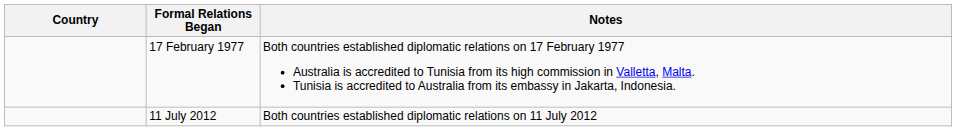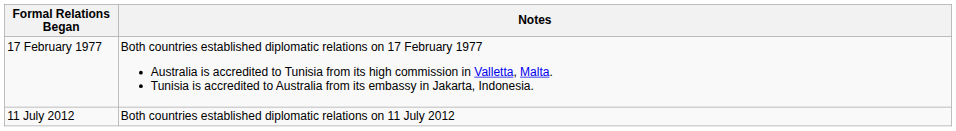 <table class="wikitable sortable" style="width:100%; margin:auto;">
 <tr>
-<th style="width:15%;">Country</th>
 <th style="width:12%;">Formal Relations Began</th>
 <th>Notes</th>
 </tr>
 <tr valign="top">
-<td></td>
 <td>17 February 1977</td>
 <td>Both countries established diplomatic relations on 17 February 1977<br><ul><li>Australia is accredited to Tunisia from its high commission in <a href='#'>Valletta</a>, <a href='#'>Malta</a>.</li><li>Tunisia is accredited to Australia from its embassy in Jakarta, Indonesia.</li></ul></td>
 </tr>
 <tr>
-<td></td>
 <td>11 July 2012</td>
 <td>Both countries established diplomatic relations on 11 July 2012</td>
 </tr>
 </table>
